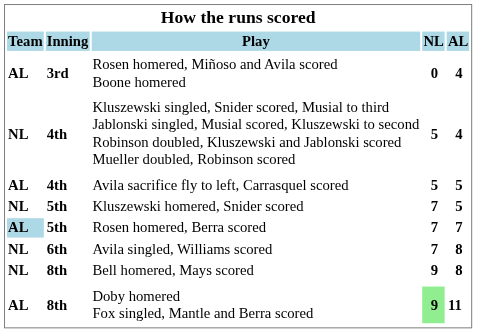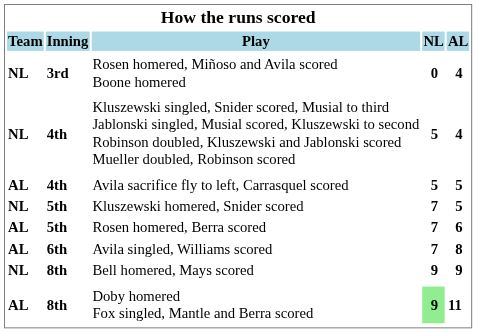 <table cellpadding="1" style="width:auto;font-size: 90%; border: 1px solid gray;">
 <tr align="center" style="font-size: larger;">
 <th colspan=6>How the runs scored</th>
 </tr>
 <tr style="background:lightblue;">
 <th>Team</th>
 <th>Inning</th>
 <th>Play</th>
 <th>NL</th>
 <th>AL</th>
 </tr>
 <tr align="center" style="vertical-align: middle;" style="background:lightblue;">
 </tr>
 <tr>
-<td><strong>AL</strong></td>
+<td><strong>NL</strong></td>
 <td><strong>3rd</strong></td>
 <td>Rosen homered, Miñoso and Avila scored<br>Boone homered</td>
 <td>   <strong>0</strong></td>
 <td>  <strong>4</strong></td>
 </tr>
 <tr>
 <td></td>
 </tr>
 <tr>
 <td><strong>NL</strong></td>
 <td><strong>4th</strong></td>
 <td>Kluszewski singled, Snider scored, Musial to third<br>Jablonski singled, Musial scored, Kluszewski to second<br>Robinson doubled, Kluszewski and Jablonski scored<br>Mueller doubled, Robinson scored</td>
 <td>   <strong>5</strong></td>
 <td>  <strong>4</strong></td>
 </tr>
 <tr>
 <td></td>
 </tr>
 <tr>
 <td><strong>AL</strong></td>
 <td><strong>4th</strong></td>
 <td>Avila sacrifice fly to left, Carrasquel scored</td>
 <td>   <strong>5</strong></td>
 <td>  <strong>5</strong></td>
 </tr>
 <tr>
 <td><strong>NL</strong></td>
 <td><strong>5th</strong></td>
 <td>Kluszewski homered, Snider scored</td>
 <td>   <strong>7</strong></td>
 <td>  <strong>5</strong></td>
 </tr>
 <tr>
-<td style="background: lightblue;"><strong>AL</strong></td>
+<td><strong>AL</strong></td>
 <td><strong>5th</strong></td>
 <td>Rosen homered, Berra scored</td>
 <td>   <strong>7</strong></td>
-<td>  <strong>7</strong></td>
+<td>  <strong>6</strong></td>
 </tr>
 <tr>
-<td><strong>NL</strong></td>
+<td><strong>AL</strong></td>
 <td><strong>6th</strong></td>
 <td>Avila singled, Williams scored</td>
 <td>   <strong>7</strong></td>
 <td>  <strong>8</strong></td>
 </tr>
 <tr>
 <td><strong>NL</strong></td>
 <td><strong>8th</strong></td>
 <td>Bell homered, Mays scored</td>
 <td>   <strong>9</strong></td>
-<td>  <strong>8</strong></td>
+<td>  <strong>9</strong></td>
 </tr>
 <tr>
 <td></td>
 </tr>
 <tr>
 <td><strong>AL</strong></td>
 <td><strong>8th</strong></td>
 <td>Doby homered<br>Fox singled, Mantle and Berra scored</td>
 <td style="background: lightgreen;">   <strong>9</strong></td>
 <td><strong>11</strong></td>
 </tr>
 <tr>
 </tr>
 </table>
